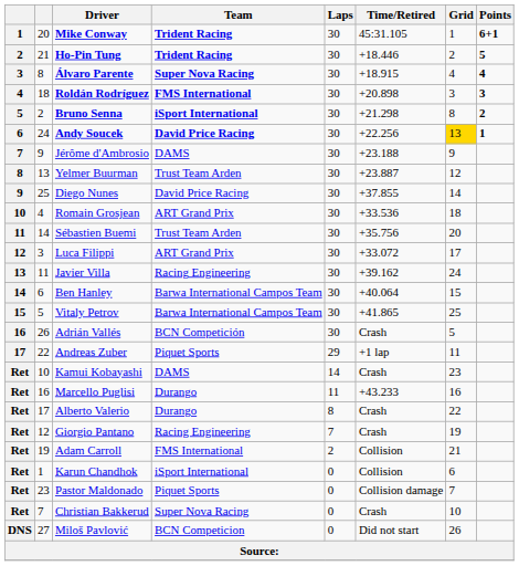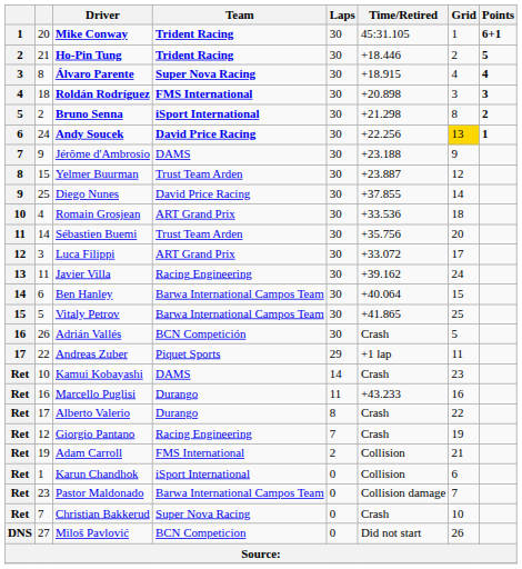 <table class="wikitable" style="font-size:85%">
 <tr>
 <th></th>
 <th></th>
 <th>Driver</th>
 <th>Team</th>
 <th>Laps</th>
 <th>Time/Retired</th>
 <th>Grid</th>
 <th>Points</th>
 </tr>
 <tr>
 <th>1</th>
 <td>20</td>
 <td> <strong><a href='#'>Mike Conway</a></strong></td>
 <td><strong><a href='#'>Trident Racing</a></strong></td>
 <td>30</td>
 <td>45:31.105</td>
 <td>1</td>
 <td><strong>6+1</strong></td>
 </tr>
 <tr>
 <th>2</th>
 <td>21</td>
 <td> <strong><a href='#'>Ho-Pin Tung</a></strong></td>
 <td><strong><a href='#'>Trident Racing</a></strong></td>
 <td>30</td>
 <td>+18.446</td>
 <td>2</td>
 <td><strong>5</strong></td>
 </tr>
 <tr>
 <th>3</th>
 <td>8</td>
 <td> <strong><a href='#'>Álvaro Parente</a></strong></td>
 <td><strong><a href='#'>Super Nova Racing</a></strong></td>
 <td>30</td>
 <td>+18.915</td>
 <td>4</td>
 <td><strong>4</strong></td>
 </tr>
 <tr>
 <th>4</th>
 <td>18</td>
 <td> <strong><a href='#'>Roldán Rodríguez</a></strong></td>
 <td><strong><a href='#'>FMS International</a></strong></td>
 <td>30</td>
 <td>+20.898</td>
 <td>3</td>
 <td><strong>3</strong></td>
 </tr>
 <tr>
 <th>5</th>
 <td>2</td>
 <td> <strong><a href='#'>Bruno Senna</a></strong></td>
 <td><strong><a href='#'>iSport International</a></strong></td>
 <td>30</td>
 <td>+21.298</td>
 <td>8</td>
 <td><strong>2</strong></td>
 </tr>
 <tr>
 <th>6</th>
 <td>24</td>
 <td> <strong><a href='#'>Andy Soucek</a></strong></td>
 <td><strong><a href='#'>David Price Racing</a></strong></td>
 <td>30</td>
 <td>+22.256</td>
 <td style="background: gold;">13</td>
 <td><strong>1</strong></td>
 </tr>
 <tr>
 <th>7</th>
 <td>9</td>
 <td> <a href='#'>Jérôme d'Ambrosio</a></td>
 <td><a href='#'>DAMS</a></td>
 <td>30</td>
 <td>+23.188</td>
 <td>9</td>
 <td></td>
 </tr>
 <tr>
 <th>8</th>
-<td>13</td>
+<td>15</td>
 <td> <a href='#'>Yelmer Buurman</a></td>
 <td><a href='#'>Trust Team Arden</a></td>
 <td>30</td>
 <td>+23.887</td>
 <td>12</td>
 <td></td>
 </tr>
 <tr>
 <th>9</th>
 <td>25</td>
 <td> <a href='#'>Diego Nunes</a></td>
 <td><a href='#'>David Price Racing</a></td>
 <td>30</td>
 <td>+37.855</td>
 <td>14</td>
 <td></td>
 </tr>
 <tr>
 <th>10</th>
 <td>4</td>
 <td> <a href='#'>Romain Grosjean</a></td>
 <td><a href='#'>ART Grand Prix</a></td>
 <td>30</td>
 <td>+33.536</td>
 <td>18</td>
 <td></td>
 </tr>
 <tr>
 <th>11</th>
 <td>14</td>
 <td> <a href='#'>Sébastien Buemi</a></td>
 <td><a href='#'>Trust Team Arden</a></td>
 <td>30</td>
 <td>+35.756</td>
 <td>20</td>
 <td></td>
 </tr>
 <tr>
 <th>12</th>
 <td>3</td>
 <td> <a href='#'>Luca Filippi</a></td>
 <td><a href='#'>ART Grand Prix</a></td>
 <td>30</td>
 <td>+33.072</td>
 <td>17</td>
 <td></td>
 </tr>
 <tr>
 <th>13</th>
 <td>11</td>
 <td> <a href='#'>Javier Villa</a></td>
 <td><a href='#'>Racing Engineering</a></td>
 <td>30</td>
 <td>+39.162</td>
 <td>24</td>
 <td></td>
 </tr>
 <tr>
 <th>14</th>
 <td>6</td>
 <td> <a href='#'>Ben Hanley</a></td>
 <td><a href='#'>Barwa International Campos Team</a></td>
 <td>30</td>
 <td>+40.064</td>
 <td>15</td>
 <td></td>
 </tr>
 <tr>
 <th>15</th>
 <td>5</td>
 <td> <a href='#'>Vitaly Petrov</a></td>
 <td><a href='#'>Barwa International Campos Team</a></td>
 <td>30</td>
 <td>+41.865</td>
 <td>25</td>
 <td></td>
 </tr>
 <tr>
 <th>16</th>
 <td>26</td>
 <td> <a href='#'>Adrián Vallés</a></td>
 <td><a href='#'>BCN Competición</a></td>
 <td>30</td>
 <td>Crash</td>
 <td>5</td>
 <td></td>
 </tr>
 <tr>
 <th>17</th>
 <td>22</td>
 <td> <a href='#'>Andreas Zuber</a></td>
 <td><a href='#'>Piquet Sports</a></td>
 <td>29</td>
 <td>+1 lap</td>
 <td>11</td>
 <td></td>
 </tr>
 <tr>
 <th>Ret</th>
 <td>10</td>
 <td> <a href='#'>Kamui Kobayashi</a></td>
 <td><a href='#'>DAMS</a></td>
 <td>14</td>
 <td>Crash</td>
 <td>23</td>
 <td></td>
 </tr>
 <tr>
 <th>Ret</th>
 <td>16</td>
 <td> <a href='#'>Marcello Puglisi</a></td>
 <td><a href='#'>Durango</a></td>
 <td>11</td>
 <td>+43.233</td>
 <td>16</td>
 <td></td>
 </tr>
 <tr>
 <th>Ret</th>
 <td>17</td>
 <td> <a href='#'>Alberto Valerio</a></td>
 <td><a href='#'>Durango</a></td>
 <td>8</td>
 <td>Crash</td>
 <td>22</td>
 <td></td>
 </tr>
 <tr>
 <th>Ret</th>
 <td>12</td>
 <td> <a href='#'>Giorgio Pantano</a></td>
 <td><a href='#'>Racing Engineering</a></td>
 <td>7</td>
 <td>Crash</td>
 <td>19</td>
 <td></td>
 </tr>
 <tr>
 <th>Ret</th>
 <td>19</td>
 <td> <a href='#'>Adam Carroll</a></td>
 <td><a href='#'>FMS International</a></td>
 <td>2</td>
 <td>Collision</td>
 <td>21</td>
 <td></td>
 </tr>
 <tr>
 <th>Ret</th>
 <td>1</td>
 <td> <a href='#'>Karun Chandhok</a></td>
 <td><a href='#'>iSport International</a></td>
 <td>0</td>
 <td>Collision</td>
 <td>6</td>
 <td></td>
 </tr>
 <tr>
 <th>Ret</th>
 <td>23</td>
 <td> <a href='#'>Pastor Maldonado</a></td>
-<td><a href='#'>Piquet Sports</a></td>
+<td><a href='#'>Barwa International Campos Team</a></td>
 <td>0</td>
 <td>Collision damage</td>
 <td>7</td>
 <td></td>
 </tr>
 <tr>
 <th>Ret</th>
 <td>7</td>
 <td> <a href='#'>Christian Bakkerud</a></td>
 <td><a href='#'>Super Nova Racing</a></td>
 <td>0</td>
 <td>Crash</td>
 <td>10</td>
 <td></td>
 </tr>
 <tr>
 <th>DNS</th>
 <td>27</td>
 <td> <a href='#'>Miloš Pavlović</a></td>
 <td><a href='#'>BCN Competicion</a></td>
 <td>0</td>
 <td>Did not start</td>
 <td>26</td>
 <td></td>
 </tr>
 <tr>
 <th colspan="8">Source:</th>
 </tr>
 <tr>
 </tr>
 </table>
